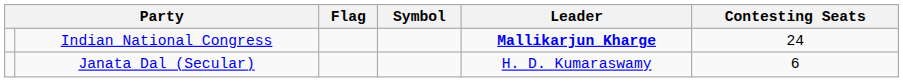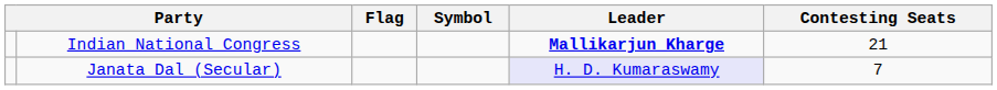 <table class="wikitable " width="50%" style="text-align:center">
 <tr>
 <th colspan="2">Party</th>
 <th>Flag</th>
 <th>Symbol</th>
 <th>Leader</th>
 <th>Contesting Seats</th>
 </tr>
 <tr>
 <td></td>
 <td><a href='#'>Indian National Congress</a></td>
 <td></td>
 <td></td>
 <td><strong><a href='#'>Mallikarjun Kharge</a></strong></td>
-<td>24</td>
+<td>21</td>
 </tr>
 <tr>
 <td></td>
 <td><a href='#'>Janata Dal (Secular)</a></td>
 <td></td>
 <td></td>
-<td><a href='#'>H. D. Kumaraswamy</a></td>
-<td>6</td>
+<td style="background: lavender;"><a href='#'>H. D. Kumaraswamy</a></td>
+<td>7</td>
 </tr>
 </table>
